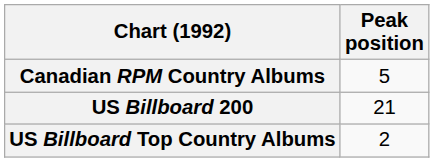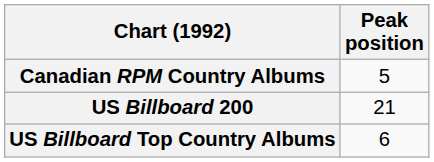 <table class="wikitable sortable plainrowheaders">
 <tr>
 <th>Chart (1992)</th>
 <th>Peak<br>position</th>
 </tr>
 <tr>
 <th scope="row">Canadian <em>RPM</em> Country Albums</th>
 <td align="center">5</td>
 </tr>
 <tr>
 <th scope="row">US <em>Billboard</em> 200</th>
 <td align="center">21</td>
 </tr>
 <tr>
 <th scope="row">US <em>Billboard</em> Top Country Albums</th>
-<td align="center">2</td>
+<td align="center">6</td>
 </tr>
 </table>
